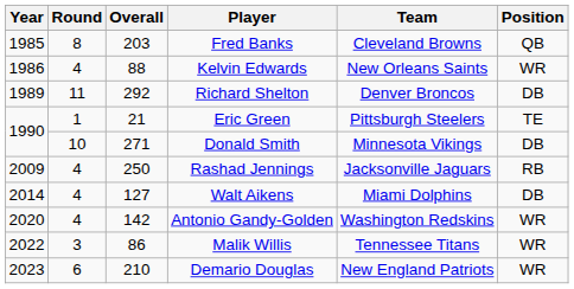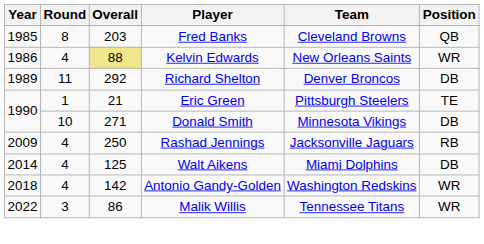 <table class="wikitable sortable" style="text-align: center;">
 <tr>
 <th>Year</th>
 <th>Round</th>
 <th>Overall</th>
 <th>Player</th>
 <th>Team</th>
 <th>Position</th>
 </tr>
 <tr>
 <td>1985</td>
 <td>8</td>
 <td>203</td>
 <td><a href='#'>Fred Banks</a></td>
 <td><a href='#'>Cleveland Browns</a></td>
 <td>QB</td>
 </tr>
 <tr>
 <td>1986</td>
 <td>4</td>
-<td>88</td>
+<td style="background: khaki;">88</td>
 <td><a href='#'>Kelvin Edwards</a></td>
 <td><a href='#'>New Orleans Saints</a></td>
 <td>WR</td>
 </tr>
 <tr>
 <td>1989</td>
 <td>11</td>
 <td>292</td>
 <td><a href='#'>Richard Shelton</a></td>
 <td><a href='#'>Denver Broncos</a></td>
 <td>DB</td>
 </tr>
 <tr>
 <td rowspan="2">1990</td>
 <td>1</td>
 <td>21</td>
 <td><a href='#'>Eric Green</a></td>
 <td><a href='#'>Pittsburgh Steelers</a></td>
 <td>TE</td>
 </tr>
 <tr>
 <td>10</td>
 <td>271</td>
 <td><a href='#'>Donald Smith</a></td>
 <td><a href='#'>Minnesota Vikings</a></td>
 <td>DB</td>
 </tr>
 <tr>
 <td>2009</td>
 <td>4</td>
 <td>250</td>
 <td><a href='#'>Rashad Jennings</a></td>
 <td><a href='#'>Jacksonville Jaguars</a></td>
 <td>RB</td>
 </tr>
 <tr>
 <td>2014</td>
 <td>4</td>
-<td>127</td>
+<td>125</td>
 <td><a href='#'>Walt Aikens</a></td>
 <td><a href='#'>Miami Dolphins</a></td>
 <td>DB</td>
 </tr>
 <tr>
-<td>2020</td>
+<td>2018</td>
 <td>4</td>
 <td>142</td>
 <td><a href='#'>Antonio Gandy-Golden</a></td>
 <td><a href='#'>Washington Redskins</a></td>
 <td>WR</td>
 </tr>
 <tr>
 <td>2022</td>
 <td>3</td>
 <td>86</td>
 <td><a href='#'>Malik Willis</a></td>
 <td><a href='#'>Tennessee Titans</a></td>
 <td>WR</td>
 </tr>
-<tr>
-<td>2023</td>
-<td>6</td>
-<td>210</td>
-<td><a href='#'>Demario Douglas</a></td>
-<td><a href='#'>New England Patriots</a></td>
-<td>WR</td>
-</tr>
 </table>
